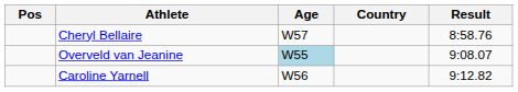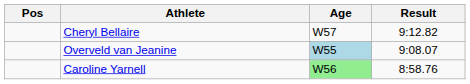 <table class="wikitable"  style="text-align:center; width:50%;">
 <tr>
 <th>Pos</th>
 <th>Athlete</th>
 <th>Age</th>
-<th>Country</th>
 <th>Result</th>
 </tr>
 <tr>
 <td align=center></td>
 <td align=left><a href='#'>Cheryl Bellaire</a></td>
 <td align=left>W57</td>
-<td align=left></td>
-<td>8:58.76</td>
+<td>9:12.82</td>
 </tr>
 <tr>
 <td align=center></td>
 <td align=left><a href='#'>Overveld van Jeanine</a></td>
 <td align=left style="background: lightblue;">W55</td>
-<td align=left></td>
 <td>9:08.07</td>
 </tr>
 <tr>
 <td align=center></td>
 <td align=left><a href='#'>Caroline Yarnell</a></td>
-<td align=left>W56</td>
-<td align=left></td>
-<td>9:12.82</td>
+<td align=left style="background: lightgreen;">W56</td>
+<td>8:58.76</td>
 </tr>
 </table>
